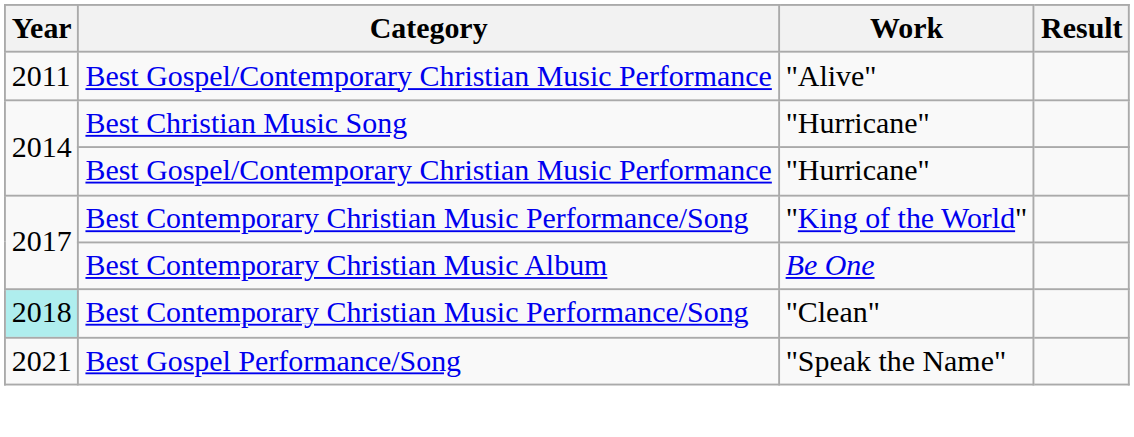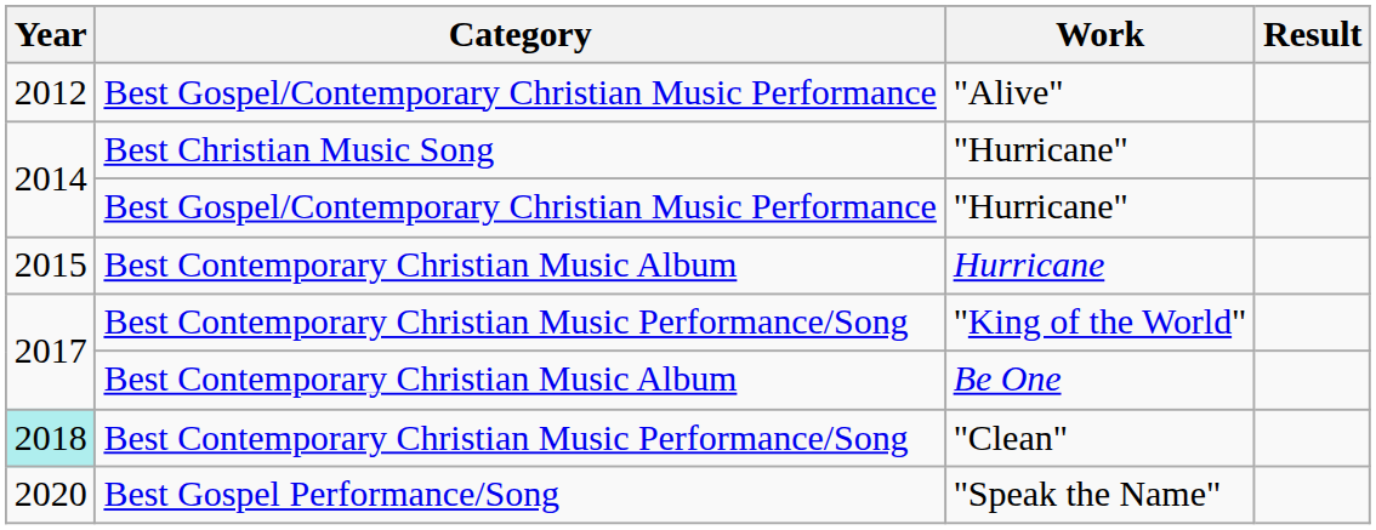 <table class="wikitable">
 <tr>
 <th>Year</th>
 <th>Category</th>
 <th>Work</th>
 <th>Result</th>
 </tr>
 <tr>
-<td>2011</td>
+<td>2012</td>
 <td><a href='#'>Best Gospel/Contemporary Christian Music Performance</a></td>
 <td>"Alive"</td>
 <td></td>
 </tr>
 <tr>
 <td rowspan="2">2014</td>
 <td><a href='#'>Best Christian Music Song</a></td>
 <td>"Hurricane"</td>
 <td></td>
 </tr>
 <tr>
 <td><a href='#'>Best Gospel/Contemporary Christian Music Performance</a></td>
 <td>"Hurricane"</td>
+<td></td>
+</tr>
+<tr>
+<td>2015</td>
+<td><a href='#'>Best Contemporary Christian Music Album</a></td>
+<td><em><a href='#'>Hurricane</a></em></td>
 <td></td>
 </tr>
 <tr>
 <td rowspan="2">2017</td>
 <td><a href='#'>Best Contemporary Christian Music Performance/Song</a></td>
 <td>"<a href='#'>King of the World</a>"</td>
 <td></td>
 </tr>
 <tr>
 <td><a href='#'>Best Contemporary Christian Music Album</a></td>
 <td><em><a href='#'>Be One</a></em></td>
 <td></td>
 </tr>
 <tr>
 <td style="background: paleturquoise;">2018</td>
 <td><a href='#'>Best Contemporary Christian Music Performance/Song</a></td>
 <td>"Clean"</td>
 <td></td>
 </tr>
 <tr>
-<td>2021</td>
+<td>2020</td>
 <td><a href='#'>Best Gospel Performance/Song</a></td>
 <td>"Speak the Name"</td>
 <td></td>
 </tr>
 </table>
